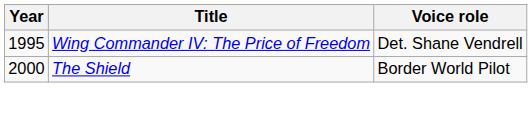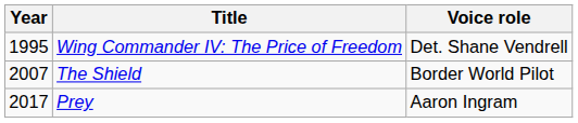 <table class="wikitable sortable">
 <tr>
 <th>Year</th>
 <th>Title</th>
 <th>Voice role</th>
 </tr>
 <tr>
 <td>1995</td>
 <td><em><a href='#'>Wing Commander IV: The Price of Freedom</a></em></td>
 <td>Det. Shane Vendrell</td>
 </tr>
 <tr>
-<td>2000</td>
+<td>2007</td>
 <td><em><a href='#'>The Shield</a></em></td>
 <td>Border World Pilot</td>
 </tr>
+<tr>
+<td>2017</td>
+<td><em><a href='#'>Prey</a></em></td>
+<td>Aaron Ingram</td>
+</tr>
 </table>
